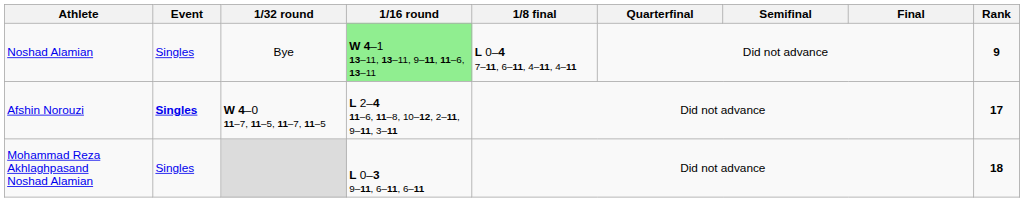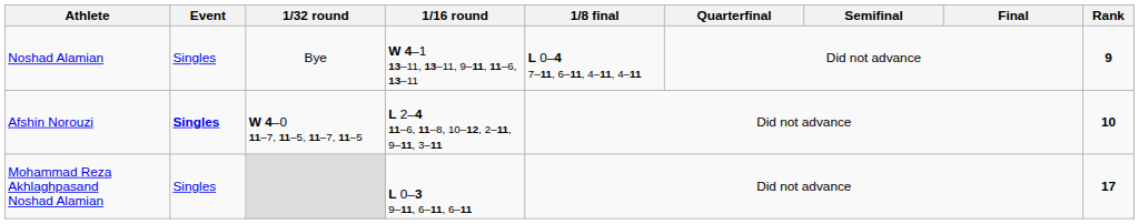 <table class="wikitable" width="98%" style="text-align:left; font-size:90%">
 <tr>
 <th width="13%">Athlete</th>
 <th width="6%">Event</th>
 <th width="11%">1/32 round</th>
 <th width="11%">1/16 round</th>
 <th width="11%">1/8 final</th>
 <th width="11%">Quarterfinal</th>
 <th width="11%">Semifinal</th>
 <th width="11%">Final</th>
 <th width="4%">Rank</th>
 </tr>
 <tr>
 <td><a href='#'>Noshad Alamian</a></td>
 <td><a href='#'>Singles</a></td>
 <td align="center">Bye</td>
-<td style="background: lightgreen;"><br><strong>W</strong> <strong>4</strong>–1<br><small><strong>13</strong>–11, <strong>13</strong>–11, 9–<strong>11</strong>, <strong>11</strong>–6, <strong>13</strong>–11</small></td>
+<td><br><strong>W</strong> <strong>4</strong>–1<br><small><strong>13</strong>–11, <strong>13</strong>–11, 9–<strong>11</strong>, <strong>11</strong>–6, <strong>13</strong>–11</small></td>
 <td><br><strong>L</strong> 0–<strong>4</strong><br><small>7–<strong>11</strong>, 6–<strong>11</strong>, 4–<strong>11</strong>, 4–<strong>11</strong></small></td>
 <td colspan=3 align=center>Did not advance</td>
 <td align="center"><strong>9</strong></td>
 </tr>
 <tr>
 <td><a href='#'>Afshin Norouzi</a></td>
 <td><strong><a href='#'>Singles</a></strong></td>
 <td><br><strong>W</strong> <strong>4</strong>–0<br><small><strong>11</strong>–7, <strong>11</strong>–5, <strong>11</strong>–7, <strong>11</strong>–5</small></td>
 <td><br><strong>L</strong> 2–<strong>4</strong><br><small><strong>11</strong>–6, <strong>11</strong>–8, 10–<strong>12</strong>, 2–<strong>11</strong>, 9–<strong>11</strong>, 3–<strong>11</strong></small></td>
 <td colspan=4 align=center>Did not advance</td>
-<td align="center"><strong>17</strong></td>
+<td align="center"><strong>10</strong></td>
 </tr>
 <tr>
 <td><a href='#'>Mohammad Reza Akhlaghpasand</a><br><a href='#'>Noshad Alamian</a></td>
 <td><a href='#'>Singles</a></td>
 <td bgcolor=#DCDCDC></td>
 <td><br><br><strong>L</strong> 0–<strong>3</strong><br><small>9–<strong>11</strong>, 6–<strong>11</strong>, 6–<strong>11</strong></small></td>
 <td colspan=4 align=center>Did not advance</td>
-<td align="center"><strong>18</strong></td>
+<td align="center"><strong>17</strong></td>
 </tr>
 </table>
